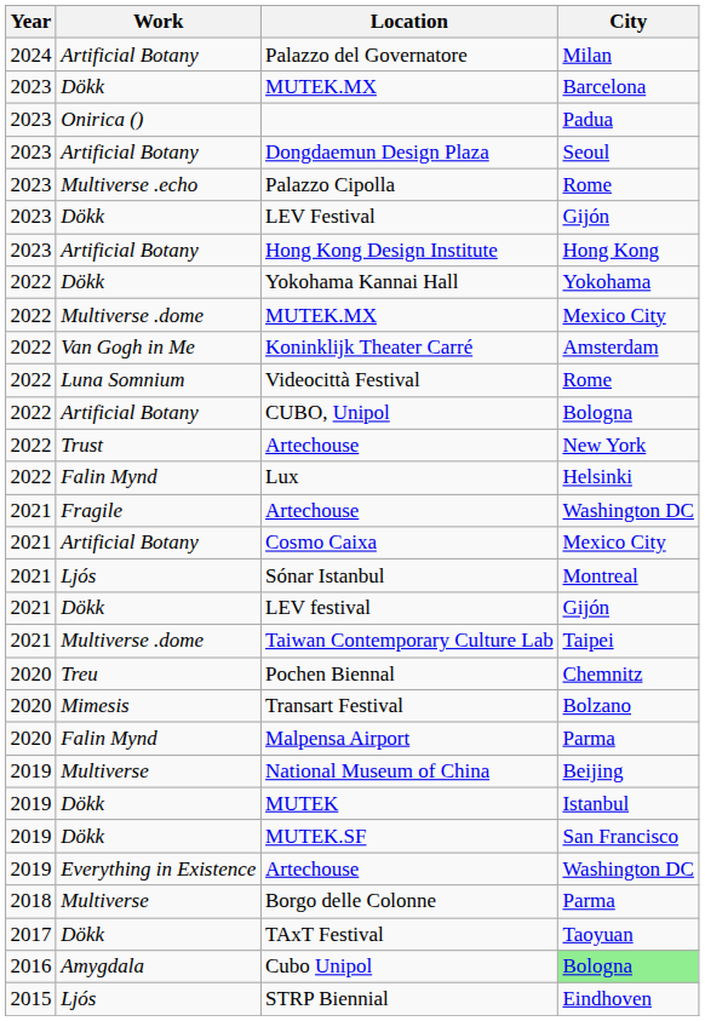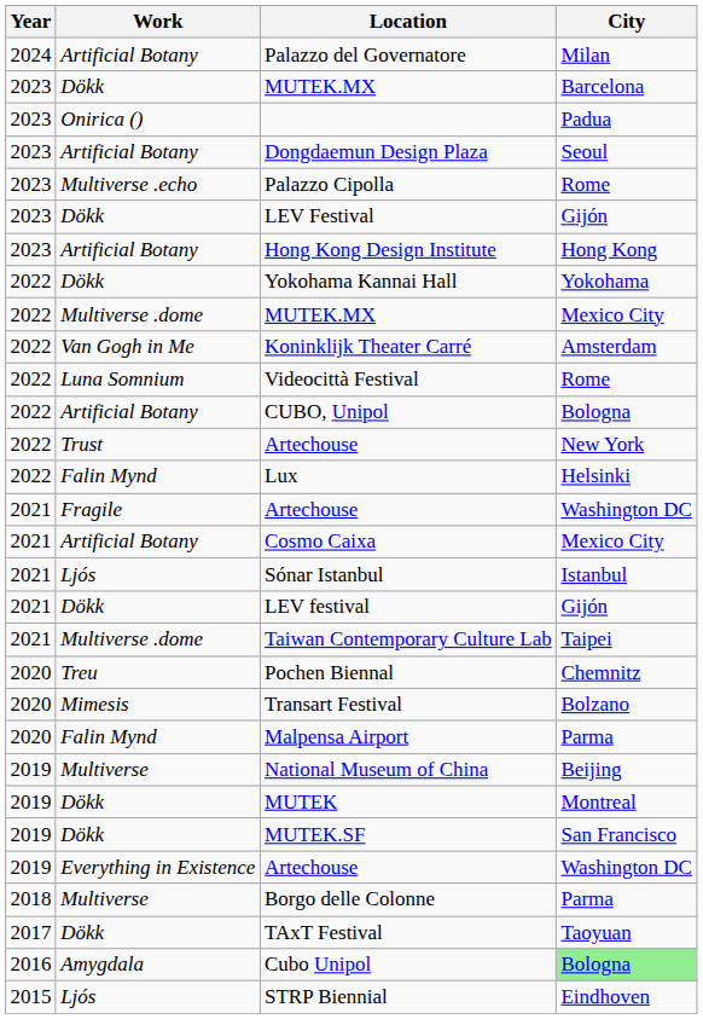 <table class="wikitable">
 <tr>
 <th>Year</th>
 <th>Work</th>
 <th>Location</th>
 <th>City</th>
 </tr>
 <tr>
 <td>2024</td>
 <td><em>Artificial Botany</em></td>
 <td>Palazzo del Governatore</td>
 <td><a href='#'>Milan</a></td>
 </tr>
 <tr>
 <td>2023</td>
 <td><em>Dökk</em></td>
 <td><a href='#'>MUTEK.MX</a></td>
 <td><a href='#'>Barcelona</a></td>
 </tr>
 <tr>
 <td>2023</td>
 <td><em>Onirica ()</em></td>
 <td></td>
 <td><a href='#'>Padua</a></td>
 </tr>
 <tr>
 <td>2023</td>
 <td><em>Artificial Botany</em></td>
 <td><a href='#'>Dongdaemun Design Plaza</a></td>
 <td><a href='#'>Seoul</a></td>
 </tr>
 <tr>
 <td>2023</td>
 <td><em>Multiverse .echo</em></td>
 <td>Palazzo Cipolla</td>
 <td><a href='#'>Rome</a></td>
 </tr>
 <tr>
 <td>2023</td>
 <td><em>Dökk</em></td>
 <td>LEV Festival</td>
 <td><a href='#'>Gijón</a></td>
 </tr>
 <tr>
 <td>2023</td>
 <td><em>Artificial Botany</em></td>
 <td><a href='#'>Hong Kong Design Institute</a></td>
 <td><a href='#'>Hong Kong</a></td>
 </tr>
 <tr>
 <td>2022</td>
 <td><em>Dökk</em></td>
 <td>Yokohama Kannai Hall</td>
 <td><a href='#'>Yokohama</a></td>
 </tr>
 <tr>
 <td>2022</td>
 <td><em>Multiverse .dome</em></td>
 <td><a href='#'>MUTEK.MX</a></td>
 <td><a href='#'>Mexico City</a></td>
 </tr>
 <tr>
 <td>2022</td>
 <td><em>Van Gogh in Me</em></td>
 <td><a href='#'>Koninklijk Theater Carré</a></td>
 <td><a href='#'>Amsterdam</a></td>
 </tr>
 <tr>
 <td>2022</td>
 <td><em>Luna Somnium</em></td>
 <td>Videocittà Festival</td>
 <td><a href='#'>Rome</a></td>
 </tr>
 <tr>
 <td>2022</td>
 <td><em>Artificial Botany</em></td>
 <td>CUBO, <a href='#'>Unipol</a></td>
 <td><a href='#'>Bologna</a></td>
 </tr>
 <tr>
 <td>2022</td>
 <td><em>Trust</em></td>
 <td><a href='#'>Artechouse</a></td>
 <td><a href='#'>New York</a></td>
 </tr>
 <tr>
 <td>2022</td>
 <td><em>Falin Mynd</em></td>
 <td>Lux</td>
 <td><a href='#'>Helsinki</a></td>
 </tr>
 <tr>
 <td>2021</td>
 <td><em>Fragile</em></td>
 <td><a href='#'>Artechouse</a></td>
 <td><a href='#'>Washington DC</a></td>
 </tr>
 <tr>
 <td>2021</td>
 <td><em>Artificial Botany</em></td>
 <td><a href='#'>Cosmo Caixa</a></td>
 <td><a href='#'>Mexico City</a></td>
 </tr>
 <tr>
 <td>2021</td>
 <td><em>Ljós</em></td>
 <td>Sónar Istanbul</td>
-<td><a href='#'>Montreal</a></td>
+<td><a href='#'>Istanbul</a></td>
 </tr>
 <tr>
 <td>2021</td>
 <td><em>Dökk</em></td>
 <td>LEV festival</td>
 <td><a href='#'>Gijón</a></td>
 </tr>
 <tr>
 <td>2021</td>
 <td><em>Multiverse .dome</em></td>
 <td><a href='#'>Taiwan Contemporary Culture Lab</a></td>
 <td><a href='#'>Taipei</a></td>
 </tr>
 <tr>
 <td>2020</td>
 <td><em>Treu</em></td>
 <td>Pochen Biennal</td>
 <td><a href='#'>Chemnitz</a></td>
 </tr>
 <tr>
 <td>2020</td>
 <td><em>Mimesis</em></td>
 <td>Transart Festival</td>
 <td><a href='#'>Bolzano</a></td>
 </tr>
 <tr>
 <td>2020</td>
 <td><em>Falin Mynd</em></td>
 <td><a href='#'>Malpensa Airport</a></td>
 <td><a href='#'>Parma</a></td>
 </tr>
 <tr>
 <td>2019</td>
 <td><em>Multiverse</em></td>
 <td><a href='#'>National Museum of China</a></td>
 <td><a href='#'>Beijing</a></td>
 </tr>
 <tr>
 <td>2019</td>
 <td><em>Dökk</em></td>
 <td><a href='#'>MUTEK</a></td>
-<td><a href='#'>Istanbul</a></td>
+<td><a href='#'>Montreal</a></td>
 </tr>
 <tr>
 <td>2019</td>
 <td><em>Dökk</em></td>
 <td><a href='#'>MUTEK.SF</a></td>
 <td><a href='#'>San Francisco</a></td>
 </tr>
 <tr>
 <td>2019</td>
 <td><em>Everything in Existence</em></td>
 <td><a href='#'>Artechouse</a></td>
 <td><a href='#'>Washington DC</a></td>
 </tr>
 <tr>
 <td>2018</td>
 <td><em>Multiverse</em></td>
 <td>Borgo delle Colonne</td>
 <td><a href='#'>Parma</a></td>
 </tr>
 <tr>
 <td>2017</td>
 <td><em>Dökk</em></td>
 <td>TAxT Festival</td>
 <td><a href='#'>Taoyuan</a></td>
 </tr>
 <tr>
 <td>2016</td>
 <td><em>Amygdala</em></td>
 <td>Cubo <a href='#'>Unipol</a></td>
 <td style="background: lightgreen;"><a href='#'>Bologna</a></td>
 </tr>
 <tr>
 <td>2015</td>
 <td><em>Ljós</em></td>
 <td>STRP Biennial</td>
 <td><a href='#'>Eindhoven</a></td>
 </tr>
 </table>
